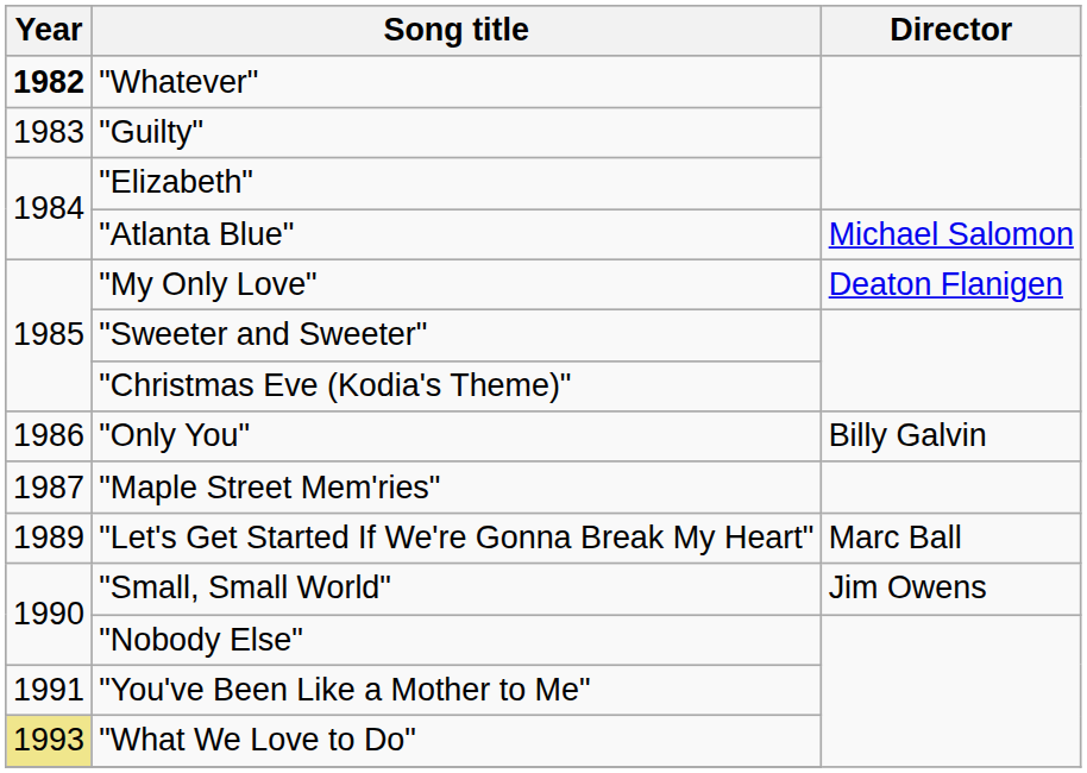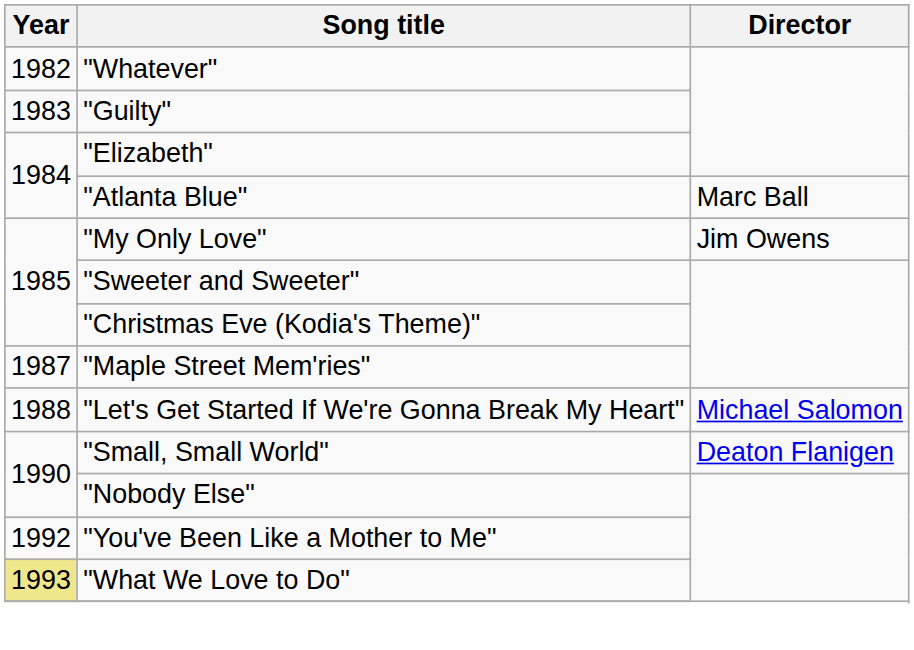 <table class="wikitable">
 <tr>
 <th>Year</th>
 <th>Song title</th>
 <th>Director</th>
 </tr>
 <tr>
-<td><strong>1982</strong></td>
+<td>1982</td>
 <td>"Whatever"</td>
 </tr>
 <tr>
 <td>1983</td>
 <td>"Guilty"</td>
 </tr>
 <tr>
 <td rowspan="2">1984</td>
 <td>"Elizabeth"</td>
 </tr>
 <tr>
 <td>"Atlanta Blue"</td>
-<td><a href='#'>Michael Salomon</a></td>
+<td>Marc Ball</td>
 </tr>
 <tr>
 <td rowspan="3">1985</td>
 <td>"My Only Love"</td>
-<td><a href='#'>Deaton Flanigen</a></td>
+<td>Jim Owens</td>
 </tr>
 <tr>
 <td>"Sweeter and Sweeter"</td>
 </tr>
 <tr>
 <td>"Christmas Eve (Kodia's Theme)"</td>
 </tr>
 <tr>
-<td>1986</td>
-<td>"Only You"</td>
-<td>Billy Galvin</td>
-</tr>
-<tr>
 <td>1987</td>
 <td>"Maple Street Mem'ries"</td>
 </tr>
 <tr>
-<td>1989</td>
+<td>1988</td>
 <td>"Let's Get Started If We're Gonna Break My Heart"</td>
-<td>Marc Ball</td>
+<td><a href='#'>Michael Salomon</a></td>
 </tr>
 <tr>
 <td rowspan="2">1990</td>
 <td>"Small, Small World"</td>
-<td>Jim Owens</td>
+<td><a href='#'>Deaton Flanigen</a></td>
 </tr>
 <tr>
 <td>"Nobody Else"</td>
 </tr>
 <tr>
-<td>1991</td>
+<td>1992</td>
 <td>"You've Been Like a Mother to Me"</td>
 </tr>
 <tr>
 <td style="background: khaki;">1993</td>
 <td>"What We Love to Do"</td>
 </tr>
 <tr>
 </tr>
 </table>
